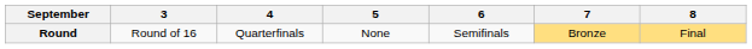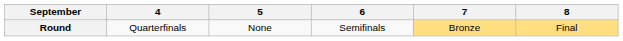 <table class="wikitable" style="text-align:center">
 <tr>
 <th width=10%>September</th>
-<th width=10%>3</th>
 <th width=10%>4</th>
 <th width=10%>5</th>
 <th width=10%>6</th>
 <th width=10%>7</th>
 <th width=10%>8</th>
 </tr>
 <tr>
 <th>Round</th>
-<td>Round of 16</td>
 <td>Quarterfinals</td>
 <td>None</td>
 <td>Semifinals</td>
 <td bgcolor="FFDF80">Bronze</td>
 <td bgcolor="FFDF80">Final</td>
 </tr>
 </table>
